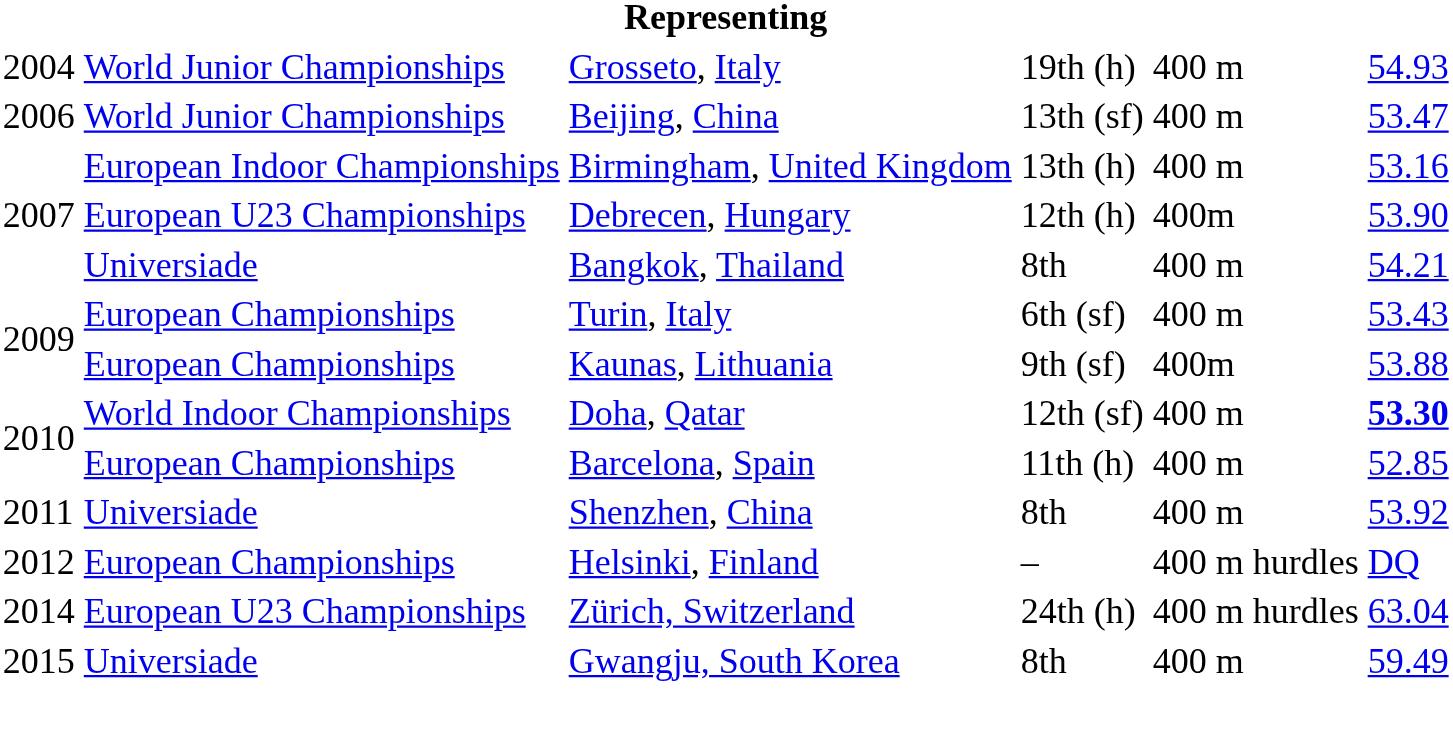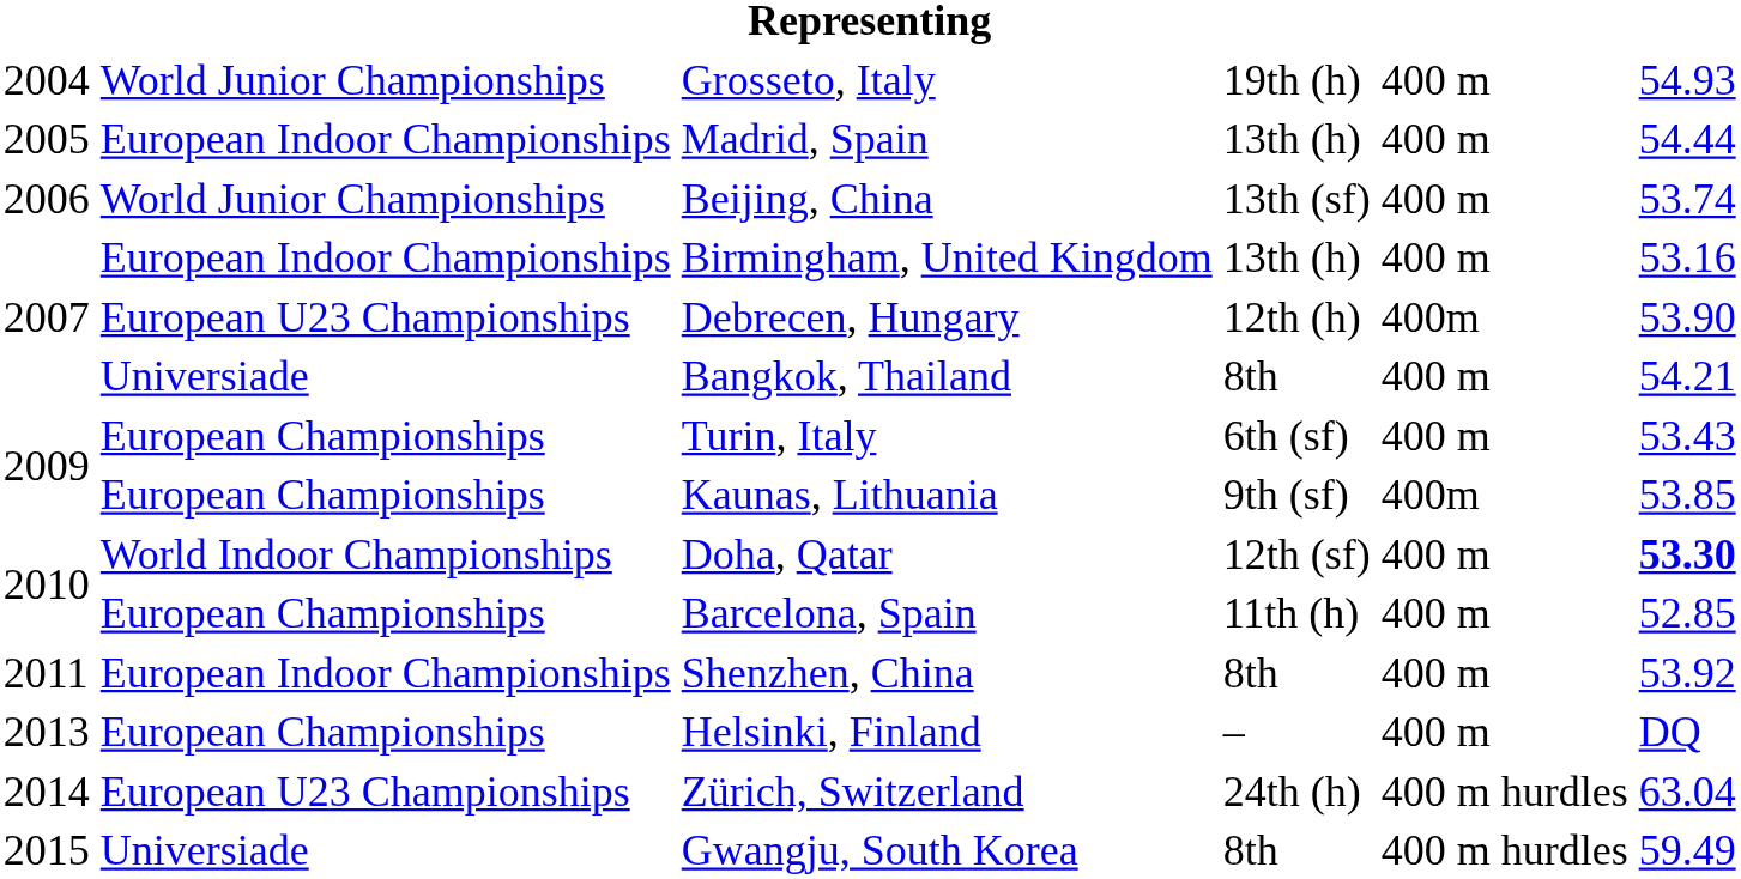 <table>
 <tr>
 <th colspan="6">Representing </th>
 </tr>
 <tr>
 <td>2004</td>
 <td><a href='#'>World Junior Championships</a></td>
 <td><a href='#'>Grosseto</a>, <a href='#'>Italy</a></td>
 <td>19th (h)</td>
 <td>400 m</td>
 <td><a href='#'>54.93</a></td>
 </tr>
 <tr>
+<td>2005</td>
+<td><a href='#'>European Indoor Championships</a></td>
+<td><a href='#'>Madrid</a>, <a href='#'>Spain</a></td>
+<td>13th (h)</td>
+<td>400 m</td>
+<td><a href='#'>54.44</a></td>
+</tr>
+<tr>
 <td>2006</td>
 <td><a href='#'>World Junior Championships</a></td>
 <td><a href='#'>Beijing</a>, <a href='#'>China</a></td>
 <td>13th (sf)</td>
 <td>400 m</td>
-<td><a href='#'>53.47</a></td>
+<td><a href='#'>53.74</a></td>
 </tr>
 <tr>
 <td rowspan=3>2007</td>
 <td><a href='#'>European Indoor Championships</a></td>
 <td><a href='#'>Birmingham</a>, <a href='#'>United Kingdom</a></td>
 <td>13th (h)</td>
 <td>400 m</td>
 <td><a href='#'>53.16</a></td>
 </tr>
 <tr>
 <td><a href='#'>European U23 Championships</a></td>
 <td><a href='#'>Debrecen</a>, <a href='#'>Hungary</a></td>
 <td>12th (h)</td>
 <td>400m</td>
 <td><a href='#'>53.90</a></td>
 </tr>
 <tr>
 <td><a href='#'>Universiade</a></td>
 <td><a href='#'>Bangkok</a>, <a href='#'>Thailand</a></td>
 <td>8th</td>
 <td>400 m</td>
 <td><a href='#'>54.21</a></td>
 </tr>
 <tr>
 <td rowspan=2>2009</td>
 <td><a href='#'>European Championships</a></td>
 <td><a href='#'>Turin</a>, <a href='#'>Italy</a></td>
 <td>6th (sf)</td>
 <td>400 m</td>
 <td><a href='#'>53.43</a></td>
 </tr>
 <tr>
 <td><a href='#'>European Championships</a></td>
 <td><a href='#'>Kaunas</a>, <a href='#'>Lithuania</a></td>
 <td>9th (sf)</td>
 <td>400m</td>
-<td><a href='#'>53.88</a></td>
+<td><a href='#'>53.85</a></td>
 </tr>
 <tr>
 <td rowspan=2>2010</td>
 <td><a href='#'>World Indoor Championships</a></td>
 <td><a href='#'>Doha</a>, <a href='#'>Qatar</a></td>
 <td>12th (sf)</td>
 <td>400 m</td>
 <td><strong><a href='#'>53.30</a></strong></td>
 </tr>
 <tr>
 <td><a href='#'>European Championships</a></td>
 <td><a href='#'>Barcelona</a>, <a href='#'>Spain</a></td>
 <td>11th (h)</td>
 <td>400 m</td>
 <td><a href='#'>52.85</a></td>
 </tr>
 <tr>
 <td>2011</td>
-<td><a href='#'>Universiade</a></td>
+<td><a href='#'>European Indoor Championships</a></td>
 <td><a href='#'>Shenzhen</a>, <a href='#'>China</a></td>
 <td>8th</td>
 <td>400 m</td>
 <td><a href='#'>53.92</a></td>
 </tr>
 <tr>
-<td>2012</td>
+<td>2013</td>
 <td><a href='#'>European Championships</a></td>
 <td><a href='#'>Helsinki</a>, <a href='#'>Finland</a></td>
 <td>–</td>
-<td>400 m hurdles</td>
+<td>400 m</td>
 <td><a href='#'>DQ</a></td>
 </tr>
 <tr>
 <td>2014</td>
 <td><a href='#'>European U23 Championships</a></td>
 <td><a href='#'>Zürich, Switzerland</a></td>
 <td>24th (h)</td>
 <td>400 m hurdles</td>
 <td><a href='#'>63.04</a></td>
 </tr>
 <tr>
 <td>2015</td>
 <td><a href='#'>Universiade</a></td>
 <td><a href='#'>Gwangju, South Korea</a></td>
 <td>8th</td>
-<td>400 m</td>
+<td>400 m hurdles</td>
 <td><a href='#'>59.49</a></td>
 </tr>
 </table>
